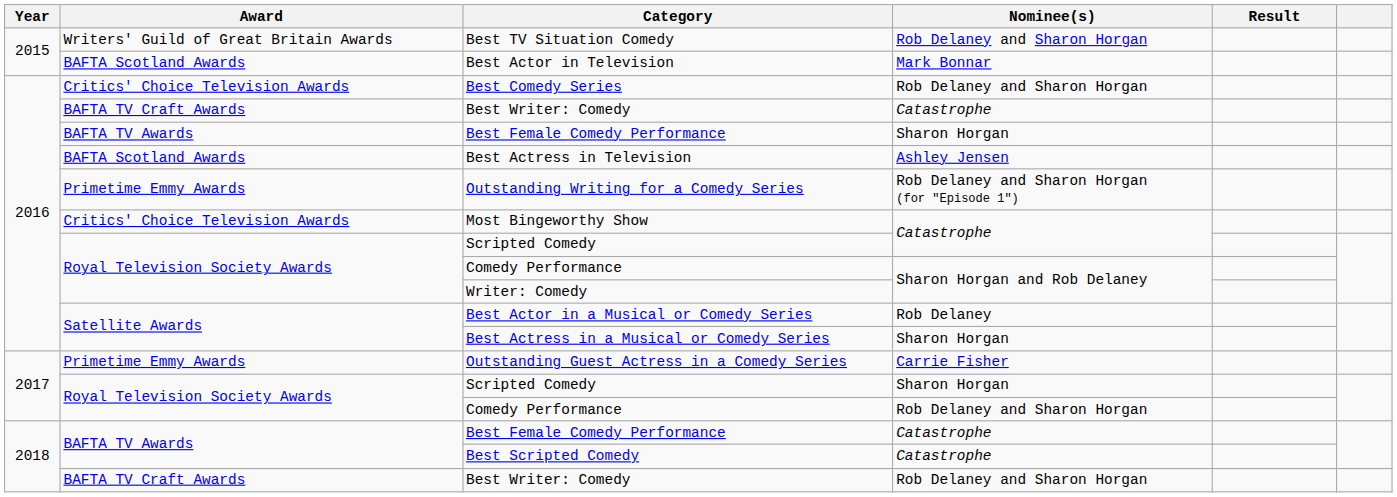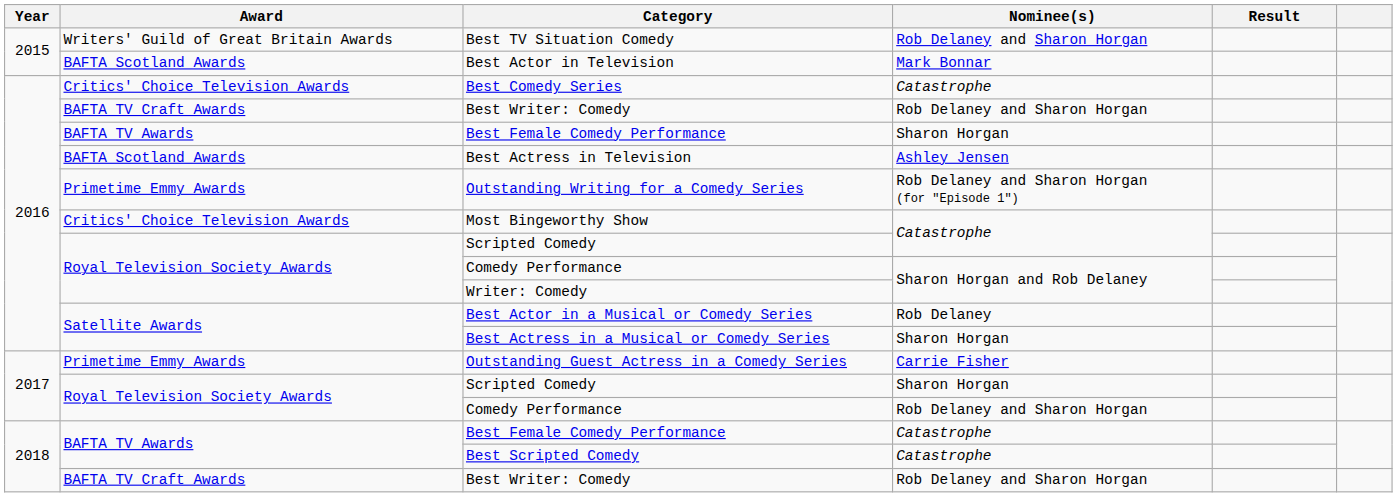 <table class="wikitable sortable plainrowheaders" style="width:99%;">
 <tr>
 <th width="4%">Year</th>
 <th width="29%">Award</th>
 <th width="31%">Category</th>
 <th width="23%">Nominee(s)</th>
 <th width="9%">Result</th>
 <th scope="col" class="unsortable" width="4%"></th>
 </tr>
 <tr>
 <td rowspan="2" align="center">2015</td>
 <td>Writers' Guild of Great Britain Awards</td>
 <td>Best TV Situation Comedy</td>
 <td><a href='#'>Rob Delaney</a> and <a href='#'>Sharon Horgan</a></td>
 <td></td>
 <td align="center"></td>
 </tr>
 <tr>
 <td><a href='#'>BAFTA Scotland Awards</a></td>
 <td>Best Actor in Television</td>
 <td><a href='#'>Mark Bonnar</a></td>
 <td></td>
 <td align="center"></td>
 </tr>
 <tr>
 <td rowspan="11" align="center">2016</td>
 <td><a href='#'>Critics' Choice Television Awards</a></td>
 <td><a href='#'>Best Comedy Series</a></td>
-<td>Rob Delaney and Sharon Horgan</td>
+<td><em>Catastrophe</em></td>
 <td></td>
 <td align="center"></td>
 </tr>
 <tr>
 <td><a href='#'>BAFTA TV Craft Awards</a></td>
 <td>Best Writer: Comedy</td>
-<td><em>Catastrophe</em></td>
+<td>Rob Delaney and Sharon Horgan</td>
 <td></td>
 <td align="center"></td>
 </tr>
 <tr>
 <td><a href='#'>BAFTA TV Awards</a></td>
 <td><a href='#'>Best Female Comedy Performance</a></td>
 <td>Sharon Horgan</td>
 <td></td>
 <td align="center"></td>
 </tr>
 <tr>
 <td><a href='#'>BAFTA Scotland Awards</a></td>
 <td>Best Actress in Television</td>
 <td><a href='#'>Ashley Jensen</a></td>
 <td></td>
 <td align="center"></td>
 </tr>
 <tr>
 <td><a href='#'>Primetime Emmy Awards</a></td>
 <td><a href='#'>Outstanding Writing for a Comedy Series</a></td>
 <td>Rob Delaney and Sharon Horgan <br><small>(for "Episode 1")</small></td>
 <td></td>
 <td align="center"></td>
 </tr>
 <tr>
 <td><a href='#'>Critics' Choice Television Awards</a></td>
 <td>Most Bingeworthy Show</td>
 <td rowspan="2"><em>Catastrophe</em></td>
 <td></td>
 <td align="center"></td>
 </tr>
 <tr>
 <td rowspan="3"><a href='#'>Royal Television Society Awards</a></td>
 <td>Scripted Comedy</td>
 <td></td>
 <td rowspan="3" align="center"></td>
 </tr>
 <tr>
 <td>Comedy Performance</td>
 <td rowspan="2">Sharon Horgan and Rob Delaney</td>
 <td></td>
 </tr>
 <tr>
 <td>Writer: Comedy</td>
 <td></td>
 </tr>
 <tr>
 <td rowspan=2><a href='#'>Satellite Awards</a></td>
 <td><a href='#'>Best Actor in a Musical or Comedy Series</a></td>
 <td>Rob Delaney</td>
 <td></td>
 <td rowspan="2" align="center"></td>
 </tr>
 <tr>
 <td><a href='#'>Best Actress in a Musical or Comedy Series</a></td>
 <td>Sharon Horgan</td>
 <td></td>
 </tr>
 <tr>
 <td rowspan="3" align="center">2017</td>
 <td><a href='#'>Primetime Emmy Awards</a></td>
 <td><a href='#'>Outstanding Guest Actress in a Comedy Series</a></td>
 <td><a href='#'>Carrie Fisher</a></td>
 <td></td>
 <td align="center"></td>
 </tr>
 <tr>
 <td rowspan="2"><a href='#'>Royal Television Society Awards</a></td>
 <td>Scripted Comedy</td>
 <td>Sharon Horgan</td>
 <td></td>
 <td rowspan="2" align="center"></td>
 </tr>
 <tr>
 <td>Comedy Performance</td>
 <td>Rob Delaney and Sharon Horgan</td>
 <td></td>
 </tr>
 <tr>
 <td rowspan="3" align="center">2018</td>
 <td rowspan=2""><a href='#'>BAFTA TV Awards</a></td>
 <td><a href='#'>Best Female Comedy Performance</a></td>
 <td><em>Catastrophe</em></td>
 <td></td>
 <td rowspan=2></td>
 </tr>
 <tr>
 <td><a href='#'>Best Scripted Comedy</a></td>
 <td><em>Catastrophe</em></td>
 <td></td>
 </tr>
 <tr>
 <td><a href='#'>BAFTA TV Craft Awards</a></td>
 <td>Best Writer: Comedy</td>
 <td>Rob Delaney and Sharon Horgan</td>
 <td></td>
 <td></td>
 </tr>
 </table>
